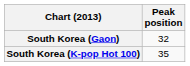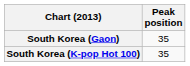 <table class="wikitable sortable plainrowheaders" style="text-align:center">
 <tr>
 <th scope="col">Chart (2013)</th>
 <th scope="col">Peak<br>position</th>
 </tr>
 <tr>
 <th scope="row">South Korea (<a href='#'>Gaon</a>)</th>
-<td>32</td>
+<td>35</td>
 </tr>
 <tr>
 <th scope="row">South Korea (<a href='#'>K-pop Hot 100</a>)</th>
 <td>35</td>
 </tr>
 </table>
